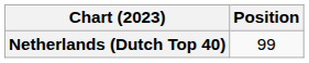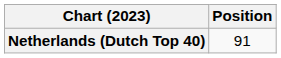 <table class="wikitable plainrowheaders" style="text-align:center">
 <tr>
 <th scope="col">Chart (2023)</th>
 <th scope="col">Position</th>
 </tr>
 <tr>
 <th scope="row">Netherlands (Dutch Top 40)</th>
-<td>99</td>
+<td>91</td>
 </tr>
 </table>
